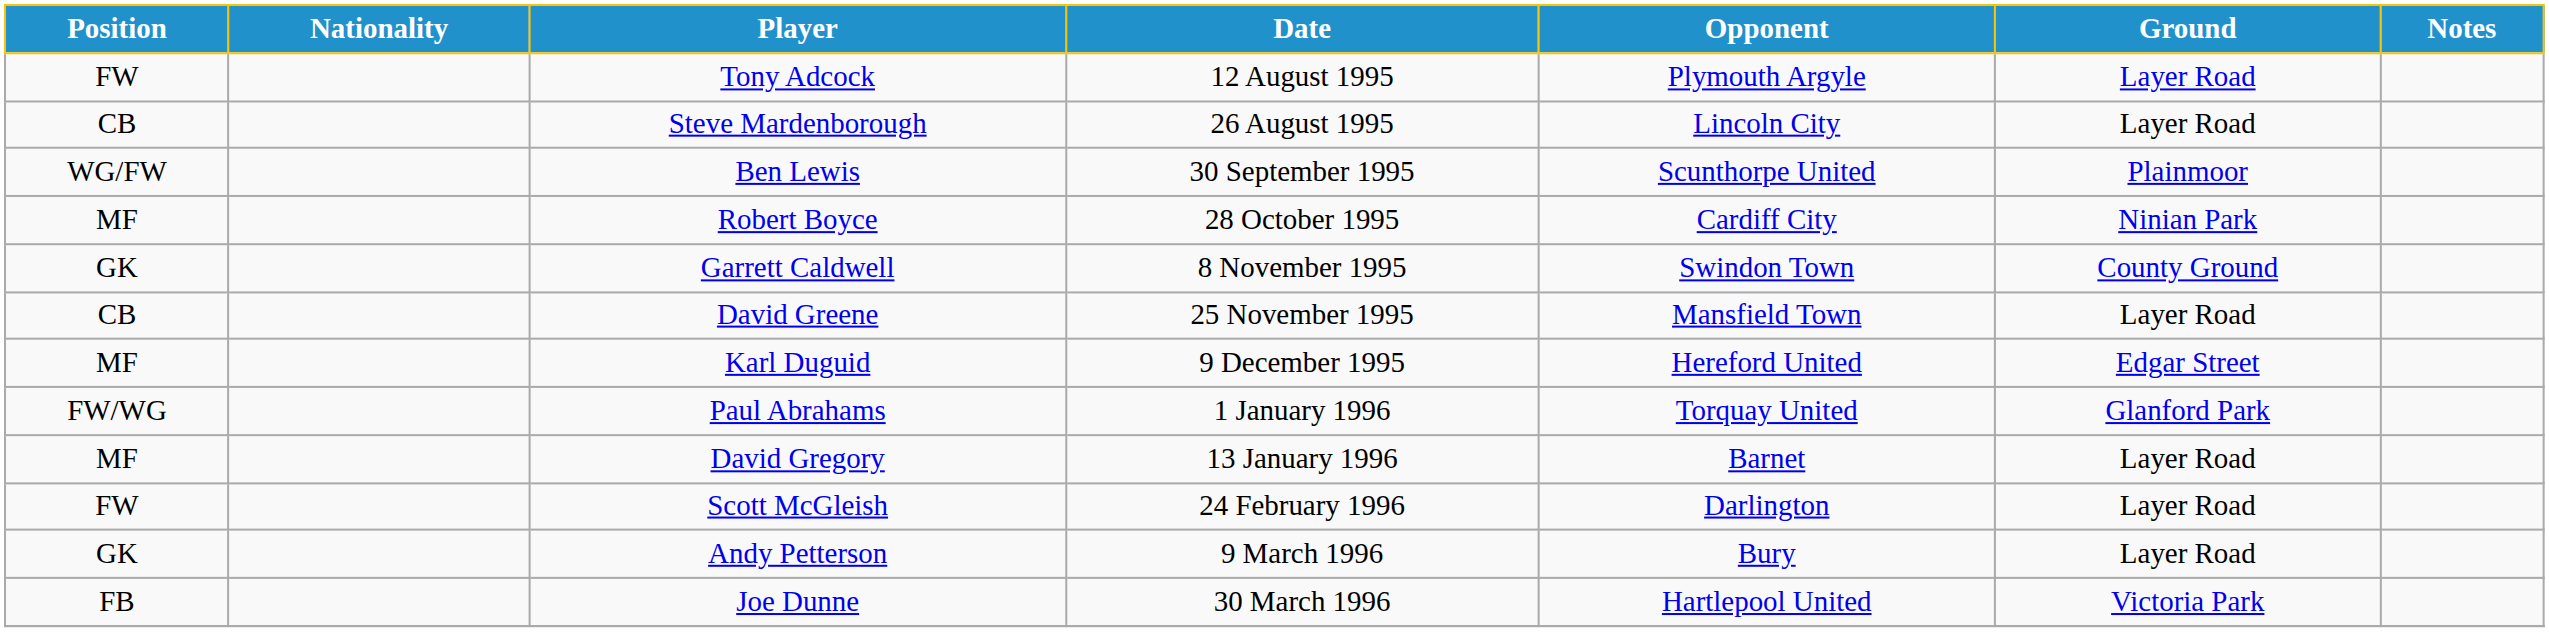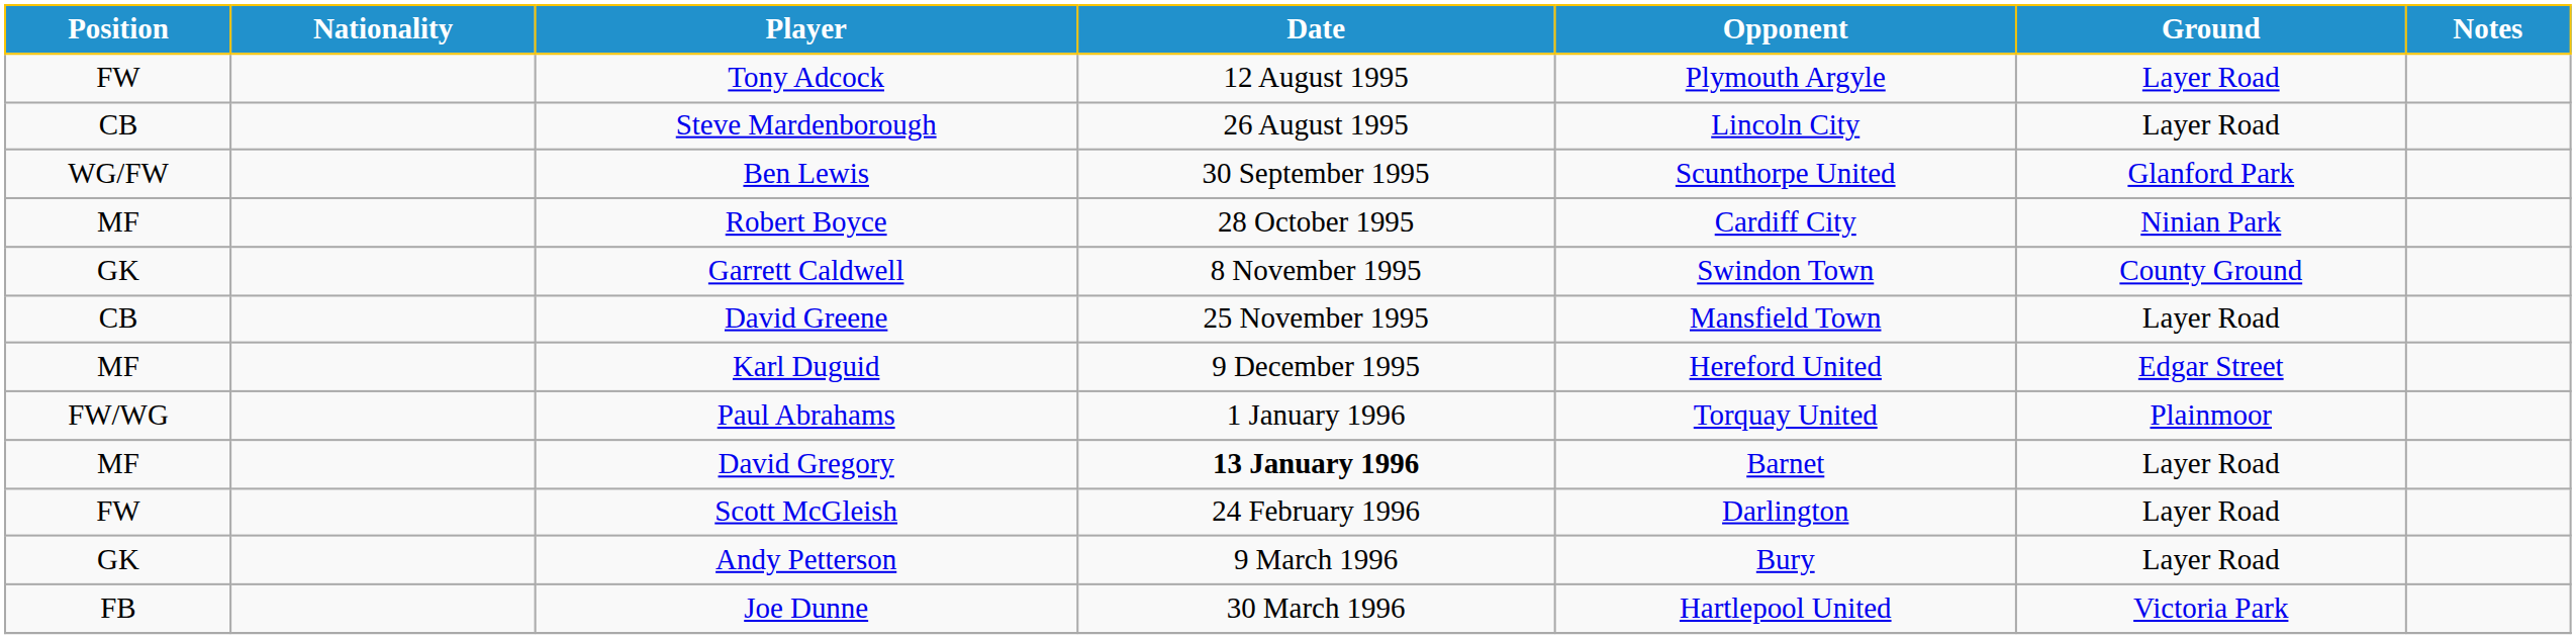 <table class="wikitable" style="text-align:center; font-size:90%; width:100%;">
 <tr>
 <th style="background:#2191CC; color:white; border:1px solid #F7C408; text-align:center;">Position</th>
 <th style="background:#2191CC; color:white; border:1px solid #F7C408; text-align:center;">Nationality</th>
 <th style="background:#2191CC; color:white; border:1px solid #F7C408; text-align:center;">Player</th>
 <th style="background:#2191CC; color:white; border:1px solid #F7C408; text-align:center;">Date</th>
 <th style="background:#2191CC; color:white; border:1px solid #F7C408; text-align:center;">Opponent</th>
 <th style="background:#2191CC; color:white; border:1px solid #F7C408; text-align:center;">Ground</th>
 <th style="background:#2191CC; color:white; border:1px solid #F7C408; text-align:center;">Notes</th>
 </tr>
 <tr>
 <td>FW</td>
 <td></td>
 <td><a href='#'>Tony Adcock</a></td>
 <td>12 August 1995</td>
 <td><a href='#'>Plymouth Argyle</a></td>
 <td><a href='#'>Layer Road</a></td>
 <td></td>
 </tr>
 <tr>
 <td>CB</td>
 <td></td>
 <td><a href='#'>Steve Mardenborough</a></td>
 <td>26 August 1995</td>
 <td><a href='#'>Lincoln City</a></td>
 <td>Layer Road</td>
 <td></td>
 </tr>
 <tr>
 <td>WG/FW</td>
 <td></td>
 <td><a href='#'>Ben Lewis</a></td>
 <td>30 September 1995</td>
 <td><a href='#'>Scunthorpe United</a></td>
-<td><a href='#'>Plainmoor</a></td>
+<td><a href='#'>Glanford Park</a></td>
 <td></td>
 </tr>
 <tr>
 <td>MF</td>
 <td></td>
 <td><a href='#'>Robert Boyce</a></td>
 <td>28 October 1995</td>
 <td><a href='#'>Cardiff City</a></td>
 <td><a href='#'>Ninian Park</a></td>
 <td></td>
 </tr>
 <tr>
 <td>GK</td>
 <td></td>
 <td><a href='#'>Garrett Caldwell</a></td>
 <td>8 November 1995</td>
 <td><a href='#'>Swindon Town</a></td>
 <td><a href='#'>County Ground</a></td>
 <td></td>
 </tr>
 <tr>
 <td>CB</td>
 <td></td>
 <td><a href='#'>David Greene</a></td>
 <td>25 November 1995</td>
 <td><a href='#'>Mansfield Town</a></td>
 <td>Layer Road</td>
 <td></td>
 </tr>
 <tr>
 <td>MF</td>
 <td></td>
 <td><a href='#'>Karl Duguid</a></td>
 <td>9 December 1995</td>
 <td><a href='#'>Hereford United</a></td>
 <td><a href='#'>Edgar Street</a></td>
 <td></td>
 </tr>
 <tr>
 <td>FW/WG</td>
 <td></td>
 <td><a href='#'>Paul Abrahams</a></td>
 <td>1 January 1996</td>
 <td><a href='#'>Torquay United</a></td>
-<td><a href='#'>Glanford Park</a></td>
+<td><a href='#'>Plainmoor</a></td>
 <td></td>
 </tr>
 <tr>
 <td>MF</td>
 <td></td>
 <td><a href='#'>David Gregory</a></td>
-<td>13 January 1996</td>
+<td><strong>13 January 1996</strong></td>
 <td><a href='#'>Barnet</a></td>
 <td>Layer Road</td>
 <td></td>
 </tr>
 <tr>
 <td>FW</td>
 <td></td>
 <td><a href='#'>Scott McGleish</a></td>
 <td>24 February 1996</td>
 <td><a href='#'>Darlington</a></td>
 <td>Layer Road</td>
 <td></td>
 </tr>
 <tr>
 <td>GK</td>
 <td></td>
 <td><a href='#'>Andy Petterson</a></td>
 <td>9 March 1996</td>
 <td><a href='#'>Bury</a></td>
 <td>Layer Road</td>
 <td></td>
 </tr>
 <tr>
 <td>FB</td>
 <td></td>
 <td><a href='#'>Joe Dunne</a></td>
 <td>30 March 1996</td>
 <td><a href='#'>Hartlepool United</a></td>
 <td><a href='#'>Victoria Park</a></td>
 <td></td>
 </tr>
 <tr>
 </tr>
 </table>
